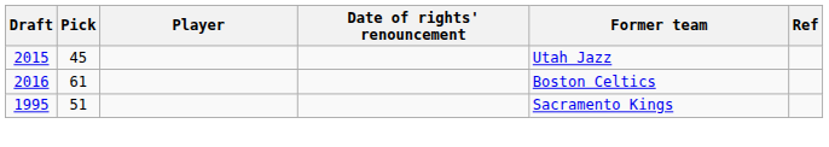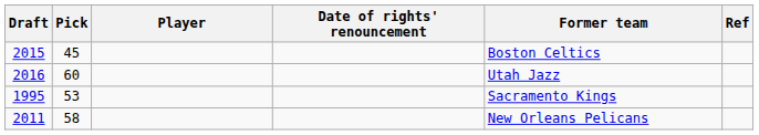 <table class="wikitable sortable" style="text-align:left">
 <tr>
 <th style="width:40px">Draft</th>
 <th style="width:30px">Pick</th>
 <th style="width:170px">Player</th>
 <th style="width:200px">Date of rights' renouncement</th>
 <th style="width:225px">Former team</th>
 <th class="unsortbale">Ref</th>
 </tr>
 <tr>
 <td align=center><a href='#'>2015</a></td>
 <td align=center>45</td>
 <td></td>
 <td style="text-align:center"></td>
+<td><a href='#'>Boston Celtics</a></td>
+<td align=center></td>
+</tr>
+<tr>
+<td align=center><a href='#'>2016</a></td>
+<td align=center>60</td>
+<td></td>
+<td style="text-align:center"></td>
 <td><a href='#'>Utah Jazz</a></td>
 <td align=center></td>
 </tr>
 <tr>
-<td align=center><a href='#'>2016</a></td>
-<td align=center>61</td>
-<td></td>
-<td style="text-align:center"></td>
-<td><a href='#'>Boston Celtics</a></td>
-<td align=center></td>
-</tr>
-<tr>
 <td align=center><a href='#'>1995</a></td>
-<td align=center>51</td>
+<td align=center>53</td>
 <td></td>
 <td style="text-align:center"></td>
 <td><a href='#'>Sacramento Kings</a></td>
 <td align=center></td>
 </tr>
+<tr>
+<td align=center><a href='#'>2011</a></td>
+<td align=center>58</td>
+<td></td>
+<td style="text-align:center"></td>
+<td><a href='#'>New Orleans Pelicans</a></td>
+<td align=center></td>
+</tr>
 </table>
